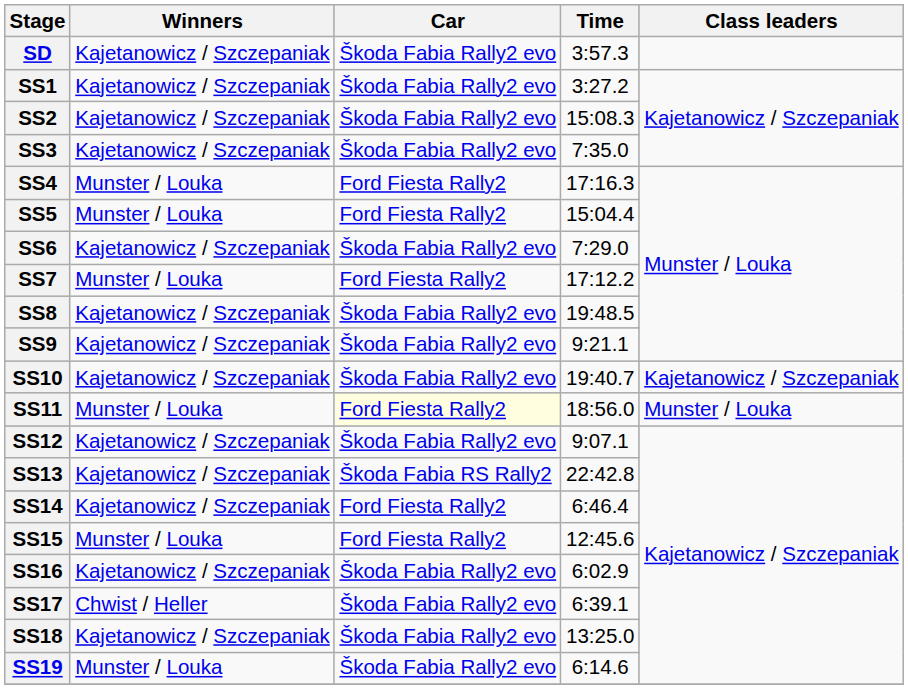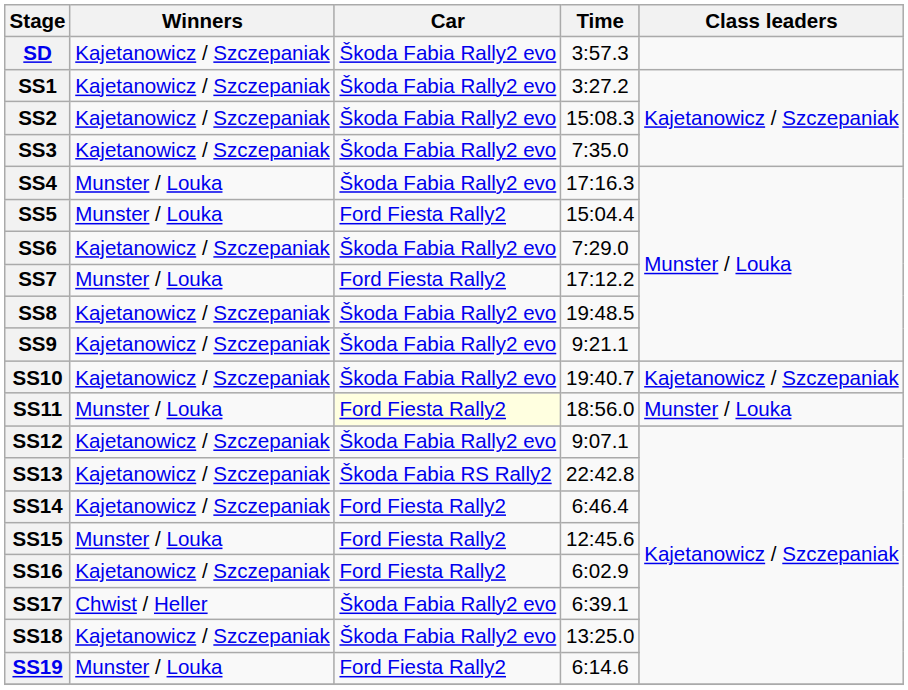 <table class="wikitable" style="font-size:85%">
 <tr>
 <th>Stage</th>
 <th>Winners</th>
 <th>Car</th>
 <th>Time</th>
 <th>Class leaders</th>
 </tr>
 <tr>
 <th><a href='#'>SD</a></th>
 <td><a href='#'>Kajetanowicz</a> / <a href='#'>Szczepaniak</a></td>
 <td><a href='#'>Škoda Fabia Rally2 evo</a></td>
 <td align="center">3:57.3</td>
 <td></td>
 </tr>
 <tr>
 <th>SS1</th>
 <td><a href='#'>Kajetanowicz</a> / <a href='#'>Szczepaniak</a></td>
 <td><a href='#'>Škoda Fabia Rally2 evo</a></td>
 <td align="center">3:27.2</td>
 <td rowspan="3"><a href='#'>Kajetanowicz</a> / <a href='#'>Szczepaniak</a></td>
 </tr>
 <tr>
 <th>SS2</th>
 <td><a href='#'>Kajetanowicz</a> / <a href='#'>Szczepaniak</a></td>
 <td><a href='#'>Škoda Fabia Rally2 evo</a></td>
 <td align="center">15:08.3</td>
 </tr>
 <tr>
 <th>SS3</th>
 <td><a href='#'>Kajetanowicz</a> / <a href='#'>Szczepaniak</a></td>
 <td><a href='#'>Škoda Fabia Rally2 evo</a></td>
 <td align="center">7:35.0</td>
 </tr>
 <tr>
 <th>SS4</th>
 <td><a href='#'>Munster</a> / <a href='#'>Louka</a></td>
-<td><a href='#'>Ford Fiesta Rally2</a></td>
+<td><a href='#'>Škoda Fabia Rally2 evo</a></td>
 <td align="center">17:16.3</td>
 <td rowspan="6"><a href='#'>Munster</a> / <a href='#'>Louka</a></td>
 </tr>
 <tr>
 <th>SS5</th>
 <td><a href='#'>Munster</a> / <a href='#'>Louka</a></td>
 <td><a href='#'>Ford Fiesta Rally2</a></td>
 <td align="center">15:04.4</td>
 </tr>
 <tr>
 <th>SS6</th>
 <td><a href='#'>Kajetanowicz</a> / <a href='#'>Szczepaniak</a></td>
 <td><a href='#'>Škoda Fabia Rally2 evo</a></td>
 <td align="center">7:29.0</td>
 </tr>
 <tr>
 <th>SS7</th>
 <td><a href='#'>Munster</a> / <a href='#'>Louka</a></td>
 <td><a href='#'>Ford Fiesta Rally2</a></td>
 <td align="center">17:12.2</td>
 </tr>
 <tr>
 <th>SS8</th>
 <td><a href='#'>Kajetanowicz</a> / <a href='#'>Szczepaniak</a></td>
 <td><a href='#'>Škoda Fabia Rally2 evo</a></td>
 <td align="center">19:48.5</td>
 </tr>
 <tr>
 <th>SS9</th>
 <td><a href='#'>Kajetanowicz</a> / <a href='#'>Szczepaniak</a></td>
 <td><a href='#'>Škoda Fabia Rally2 evo</a></td>
 <td align="center">9:21.1</td>
 </tr>
 <tr>
 <th>SS10</th>
 <td><a href='#'>Kajetanowicz</a> / <a href='#'>Szczepaniak</a></td>
 <td><a href='#'>Škoda Fabia Rally2 evo</a></td>
 <td align="center">19:40.7</td>
 <td><a href='#'>Kajetanowicz</a> / <a href='#'>Szczepaniak</a></td>
 </tr>
 <tr>
 <th>SS11</th>
 <td><a href='#'>Munster</a> / <a href='#'>Louka</a></td>
 <td style="background: lightyellow;"><a href='#'>Ford Fiesta Rally2</a></td>
 <td align="center">18:56.0</td>
 <td><a href='#'>Munster</a> / <a href='#'>Louka</a></td>
 </tr>
 <tr>
 <th>SS12</th>
 <td><a href='#'>Kajetanowicz</a> / <a href='#'>Szczepaniak</a></td>
 <td><a href='#'>Škoda Fabia Rally2 evo</a></td>
 <td align="center">9:07.1</td>
 <td rowspan="8"><a href='#'>Kajetanowicz</a> / <a href='#'>Szczepaniak</a></td>
 </tr>
 <tr>
 <th>SS13</th>
 <td><a href='#'>Kajetanowicz</a> / <a href='#'>Szczepaniak</a></td>
 <td><a href='#'>Škoda Fabia RS Rally2</a></td>
 <td align="center">22:42.8</td>
 </tr>
 <tr>
 <th>SS14</th>
 <td><a href='#'>Kajetanowicz</a> / <a href='#'>Szczepaniak</a></td>
 <td><a href='#'>Ford Fiesta Rally2</a></td>
 <td align="center">6:46.4</td>
 </tr>
 <tr>
 <th>SS15</th>
 <td><a href='#'>Munster</a> / <a href='#'>Louka</a></td>
 <td><a href='#'>Ford Fiesta Rally2</a></td>
 <td align="center">12:45.6</td>
 </tr>
 <tr>
 <th>SS16</th>
 <td><a href='#'>Kajetanowicz</a> / <a href='#'>Szczepaniak</a></td>
-<td><a href='#'>Škoda Fabia Rally2 evo</a></td>
+<td><a href='#'>Ford Fiesta Rally2</a></td>
 <td align="center">6:02.9</td>
 </tr>
 <tr>
 <th>SS17</th>
 <td><a href='#'>Chwist</a> / <a href='#'>Heller</a></td>
 <td><a href='#'>Škoda Fabia Rally2 evo</a></td>
 <td align="center">6:39.1</td>
 </tr>
 <tr>
 <th>SS18</th>
 <td><a href='#'>Kajetanowicz</a> / <a href='#'>Szczepaniak</a></td>
 <td><a href='#'>Škoda Fabia Rally2 evo</a></td>
 <td align="center">13:25.0</td>
 </tr>
 <tr>
 <th><a href='#'>SS19</a></th>
 <td><a href='#'>Munster</a> / <a href='#'>Louka</a></td>
-<td><a href='#'>Škoda Fabia Rally2 evo</a></td>
+<td><a href='#'>Ford Fiesta Rally2</a></td>
 <td align="center">6:14.6</td>
 </tr>
 <tr>
 </tr>
 </table>
